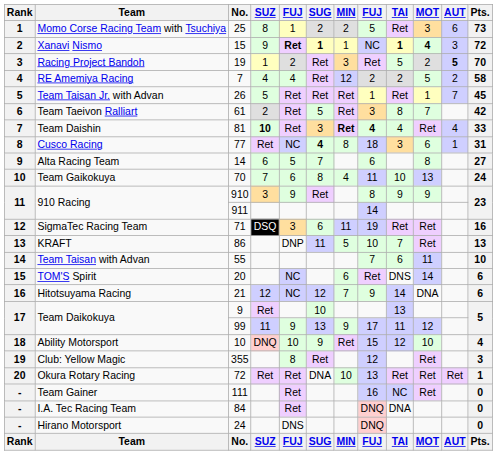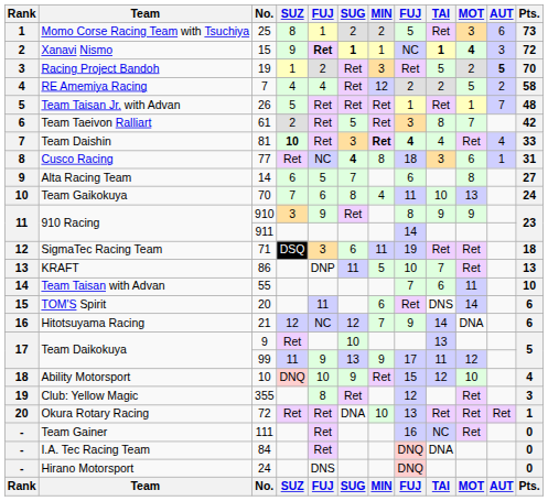 <table class="wikitable" style="font-size:85%; text-align:center">
 <tr>
 <th>Rank</th>
 <th>Team</th>
 <th>No.</th>
 <th><a href='#'>SUZ</a><br></th>
 <th><a href='#'>FUJ</a><br></th>
 <th><a href='#'>SUG</a><br></th>
 <th><a href='#'>MIN</a><br></th>
 <th><a href='#'>FUJ</a><br></th>
 <th><a href='#'>TAI</a><br></th>
 <th><a href='#'>MOT</a><br></th>
 <th><a href='#'>AUT</a><br></th>
 <th>Pts.</th>
 </tr>
 <tr>
 <th>1</th>
 <td align="left"><a href='#'>Momo Corse Racing Team</a> with <a href='#'>Tsuchiya</a></td>
 <td>25</td>
 <td bgcolor="#DFFFDF">8</td>
 <td bgcolor="#FFFFBF">1</td>
 <td bgcolor="#DFDFDF">2</td>
 <td bgcolor="#DFDFDF">2</td>
 <td bgcolor="#DFFFDF">5</td>
 <td bgcolor="#EFCFFF">Ret</td>
 <td bgcolor="#FFDF9F">3</td>
 <td bgcolor="#CFCFFF">6</td>
 <th>73</th>
 </tr>
 <tr>
 <th>2</th>
 <td align="left"><a href='#'>Xanavi</a> <a href='#'>Nismo</a></td>
 <td>15</td>
 <td bgcolor="#DFFFDF">9</td>
 <td bgcolor="#EFCFFF"><strong>Ret</strong></td>
 <td bgcolor="#FFFFBF"><strong>1</strong></td>
 <td bgcolor="#FFFFBF">1</td>
 <td bgcolor="#CFCFFF">NC</td>
 <td bgcolor="#FFFFBF"><strong>1</strong></td>
 <td bgcolor="#DFFFDF"><strong>4</strong></td>
 <td bgcolor="#CFCFFF">3</td>
 <th>72</th>
 </tr>
 <tr>
 <th>3</th>
 <td align="left"><a href='#'>Racing Project Bandoh</a></td>
 <td>19</td>
 <td bgcolor="#FFFFBF">1</td>
 <td bgcolor="#DFDFDF">2</td>
 <td bgcolor="#EFCFFF">Ret</td>
 <td bgcolor="#FFDF9F">3</td>
 <td bgcolor="#EFCFFF">Ret</td>
 <td bgcolor="#DFFFDF">5</td>
 <td bgcolor="#DFDFDF">2</td>
 <td bgcolor="#CFCFFF"><strong>5</strong></td>
 <th>70</th>
 </tr>
 <tr>
 <th>4</th>
 <td align="left"><a href='#'>RE Amemiya Racing</a></td>
 <td>7</td>
 <td bgcolor="#DFFFDF">4</td>
 <td bgcolor="#DFFFDF">4</td>
 <td bgcolor="#EFCFFF">Ret</td>
 <td bgcolor="#CFCFFF">12</td>
 <td bgcolor="#DFDFDF">2</td>
 <td bgcolor="#DFDFDF">2</td>
 <td bgcolor="#DFFFDF">5</td>
 <td bgcolor="#CFCFFF">2</td>
 <th>58</th>
 </tr>
 <tr>
 <th>5</th>
 <td align="left"><a href='#'>Team Taisan Jr.</a> with Advan</td>
 <td>26</td>
 <td bgcolor="#DFFFDF">5</td>
 <td bgcolor="#EFCFFF">Ret</td>
 <td bgcolor="#EFCFFF">Ret</td>
 <td bgcolor="#EFCFFF">Ret</td>
 <td bgcolor="#FFFFBF">1</td>
 <td bgcolor="#EFCFFF">Ret</td>
 <td bgcolor="#FFFFBF">1</td>
 <td bgcolor="#CFCFFF">7</td>
-<th>45</th>
+<th>48</th>
 </tr>
 <tr>
 <th>6</th>
 <td align="left">Team Taeivon <a href='#'>Ralliart</a></td>
 <td>61</td>
 <td bgcolor="#DFDFDF">2</td>
 <td bgcolor="#EFCFFF">Ret</td>
 <td bgcolor="#DFFFDF">5</td>
 <td bgcolor="#EFCFFF">Ret</td>
 <td bgcolor="#FFDF9F">3</td>
 <td bgcolor="#DFFFDF">8</td>
 <td bgcolor="#DFFFDF">7</td>
 <td></td>
 <th>42</th>
 </tr>
 <tr>
 <th>7</th>
 <td align="left">Team Daishin</td>
 <td>81</td>
 <td bgcolor="#DFFFDF"><strong>10</strong></td>
 <td bgcolor="#EFCFFF">Ret</td>
 <td bgcolor="#FFDF9F">3</td>
 <td bgcolor="#EFCFFF"><strong>Ret</strong></td>
 <td bgcolor="#DFFFDF"><strong>4</strong></td>
 <td bgcolor="#DFFFDF">4</td>
 <td bgcolor="#EFCFFF">Ret</td>
 <td bgcolor="#CFCFFF">4</td>
 <th>33</th>
 </tr>
 <tr>
 <th>8</th>
 <td align="left"><a href='#'>Cusco Racing</a></td>
 <td>77</td>
 <td bgcolor="#EFCFFF">Ret</td>
 <td bgcolor="#CFCFFF">NC</td>
 <td bgcolor="#DFFFDF"><strong>4</strong></td>
 <td bgcolor="#DFFFDF">8</td>
 <td bgcolor="#CFCFFF">18</td>
 <td bgcolor="#FFDF9F">3</td>
 <td bgcolor="#DFFFDF">6</td>
 <td bgcolor="#CFCFFF">1</td>
 <th>31</th>
 </tr>
 <tr>
 <th>9</th>
 <td align="left">Alta Racing Team</td>
 <td>14</td>
 <td bgcolor="#DFFFDF">6</td>
 <td bgcolor="#DFFFDF">5</td>
 <td bgcolor="#DFFFDF">7</td>
 <td></td>
 <td bgcolor="#DFFFDF">6</td>
 <td></td>
 <td bgcolor="#DFFFDF">8</td>
 <td></td>
 <th>27</th>
 </tr>
 <tr>
 <th>10</th>
 <td align="left">Team Gaikokuya</td>
 <td>70</td>
 <td bgcolor="#DFFFDF">7</td>
 <td bgcolor="#DFFFDF">6</td>
 <td bgcolor="#DFFFDF">8</td>
 <td bgcolor="#DFFFDF">4</td>
 <td bgcolor="#CFCFFF">11</td>
 <td bgcolor="#DFFFDF">10</td>
 <td bgcolor="#CFCFFF">13</td>
 <td></td>
 <th>24</th>
 </tr>
 <tr>
 <th rowspan="2">11</th>
 <td rowspan="2" align="left">910 Racing</td>
 <td>910</td>
 <td bgcolor="#FFDF9F">3</td>
 <td bgcolor="#DFFFDF">9</td>
 <td bgcolor="#EFCFFF">Ret</td>
 <td></td>
 <td bgcolor="#DFFFDF">8</td>
 <td bgcolor="#DFFFDF">9</td>
 <td bgcolor="#DFFFDF">9</td>
 <td></td>
 <th rowspan="2">23</th>
 </tr>
 <tr>
 <td>911</td>
 <td></td>
 <td></td>
 <td></td>
 <td></td>
 <td bgcolor="#CFCFFF">14</td>
 <td></td>
 <td></td>
 <td></td>
 </tr>
 <tr>
 <th>12</th>
 <td align="left">SigmaTec Racing Team</td>
 <td>71</td>
 <td style="background:#000000; color:white">DSQ</td>
 <td bgcolor="#FFDF9F">3</td>
 <td bgcolor="#DFFFDF">6</td>
 <td bgcolor="#CFCFFF">11</td>
 <td bgcolor="#CFCFFF">19</td>
 <td bgcolor="#EFCFFF">Ret</td>
 <td bgcolor="#EFCFFF">Ret</td>
 <td></td>
-<th>16</th>
+<th>18</th>
 </tr>
 <tr>
 <th>13</th>
 <td align="left">KRAFT</td>
 <td>86</td>
 <td></td>
 <td>DNP</td>
 <td bgcolor="#CFCFFF">11</td>
 <td bgcolor="#DFFFDF">5</td>
 <td bgcolor="#DFFFDF">10</td>
 <td bgcolor="#DFFFDF">7</td>
 <td bgcolor="#EFCFFF">Ret</td>
 <td></td>
 <th>13</th>
 </tr>
 <tr>
 <th>14</th>
 <td align="left"><a href='#'>Team Taisan</a> with Advan</td>
 <td>55</td>
 <td></td>
 <td></td>
 <td></td>
 <td></td>
 <td bgcolor="#DFFFDF">7</td>
 <td bgcolor="#DFFFDF">6</td>
 <td bgcolor="#CFCFFF">11</td>
 <td></td>
 <th>10</th>
 </tr>
 <tr>
 <th>15</th>
 <td align="left"><a href='#'>TOM'S</a> Spirit</td>
 <td>20</td>
 <td></td>
-<td bgcolor="#CFCFFF">NC</td>
+<td bgcolor="#CFCFFF">11</td>
 <td></td>
 <td bgcolor="#DFFFDF">6</td>
 <td bgcolor="#EFCFFF">Ret</td>
 <td>DNS</td>
 <td bgcolor="#CFCFFF">14</td>
 <td></td>
 <th>6</th>
 </tr>
 <tr>
 <th>16</th>
 <td align="left">Hitotsuyama Racing</td>
 <td>21</td>
 <td bgcolor="#CFCFFF">12</td>
 <td bgcolor="#CFCFFF">NC</td>
 <td bgcolor="#CFCFFF">12</td>
 <td bgcolor="#DFFFDF">7</td>
 <td bgcolor="#DFFFDF">9</td>
 <td bgcolor="#CFCFFF">14</td>
 <td>DNA</td>
 <td></td>
 <th>6</th>
 </tr>
 <tr>
 <th rowspan="2">17</th>
 <td rowspan="2" align="left">Team Daikokuya</td>
 <td>9</td>
 <td bgcolor="#EFCFFF">Ret</td>
 <td></td>
 <td bgcolor="#DFFFDF">10</td>
 <td></td>
 <td></td>
 <td bgcolor="#CFCFFF">13</td>
 <td></td>
 <td></td>
 <th rowspan="2">5</th>
 </tr>
 <tr>
 <td>99</td>
 <td bgcolor="#CFCFFF">11</td>
 <td bgcolor="#DFFFDF">9</td>
 <td bgcolor="#CFCFFF">13</td>
 <td bgcolor="#DFFFDF">9</td>
 <td bgcolor="#CFCFFF">17</td>
 <td bgcolor="#CFCFFF">11</td>
 <td bgcolor="#CFCFFF">12</td>
 <td></td>
 </tr>
 <tr>
 <th>18</th>
 <td align="left">Ability Motorsport</td>
 <td>10</td>
 <td bgcolor="#FFCFCF">DNQ</td>
 <td bgcolor="#DFFFDF">10</td>
 <td bgcolor="#DFFFDF">9</td>
 <td bgcolor="#EFCFFF">Ret</td>
 <td bgcolor="#CFCFFF">15</td>
 <td bgcolor="#CFCFFF">12</td>
 <td bgcolor="#DFFFDF">10</td>
 <td></td>
 <th>4</th>
 </tr>
 <tr>
 <th>19</th>
 <td align="left">Club: Yellow Magic</td>
 <td>355</td>
 <td></td>
 <td bgcolor="#DFFFDF">8</td>
 <td bgcolor="#EFCFFF">Ret</td>
 <td></td>
 <td bgcolor="#CFCFFF">12</td>
 <td></td>
 <td bgcolor="#EFCFFF">Ret</td>
 <td></td>
 <th>3</th>
 </tr>
 <tr>
 <th>20</th>
 <td align="left">Okura Rotary Racing</td>
 <td>72</td>
 <td bgcolor="#EFCFFF">Ret</td>
 <td bgcolor="#EFCFFF">Ret</td>
 <td>DNA</td>
 <td bgcolor="#DFFFDF">10</td>
 <td bgcolor="#CFCFFF">13</td>
 <td bgcolor="#EFCFFF">Ret</td>
 <td bgcolor="#EFCFFF">Ret</td>
 <td bgcolor="#EFCFFF">Ret</td>
 <th>1</th>
 </tr>
 <tr>
 <th>-</th>
 <td align="left">Team Gainer</td>
 <td>111</td>
 <td></td>
 <td bgcolor="#EFCFFF">Ret</td>
 <td></td>
 <td></td>
 <td bgcolor="#CFCFFF">16</td>
 <td bgcolor="#CFCFFF">NC</td>
 <td bgcolor="#EFCFFF">Ret</td>
 <td></td>
 <th>0</th>
 </tr>
 <tr>
 <th>-</th>
 <td align="left">I.A. Tec Racing Team</td>
 <td>84</td>
 <td></td>
 <td bgcolor="#EFCFFF">Ret</td>
 <td></td>
 <td></td>
 <td bgcolor="#FFCFCF">DNQ</td>
 <td>DNA</td>
 <td></td>
 <td></td>
 <th>0</th>
 </tr>
 <tr>
 <th>-</th>
 <td align="left">Hirano Motorsport</td>
 <td>24</td>
 <td></td>
 <td>DNS</td>
 <td></td>
 <td></td>
 <td bgcolor="#FFCFCF">DNQ</td>
 <td></td>
 <td></td>
 <td></td>
 <th>0</th>
 </tr>
 <tr>
 <th>Rank</th>
 <th>Team</th>
 <th>No.</th>
 <th><a href='#'>SUZ</a><br></th>
 <th><a href='#'>FUJ</a><br></th>
 <th><a href='#'>SUG</a><br></th>
 <th><a href='#'>MIN</a><br></th>
 <th><a href='#'>FUJ</a><br></th>
 <th><a href='#'>TAI</a><br></th>
 <th><a href='#'>MOT</a><br></th>
 <th><a href='#'>AUT</a><br></th>
 <th>Pts.</th>
 </tr>
 </table>
